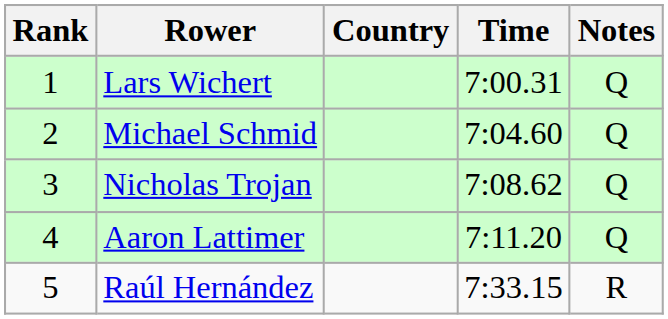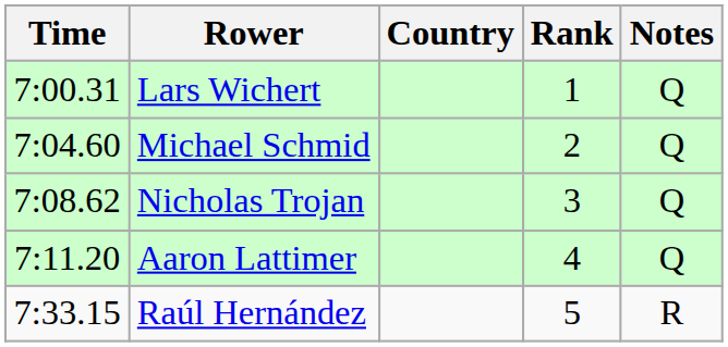 <table class="wikitable" style="text-align:center">
 <tr>
-<th>Rank</th>
+<th>Time</th>
 <th>Rower</th>
 <th>Country</th>
-<th>Time</th>
+<th>Rank</th>
 <th>Notes</th>
 </tr>
 <tr bgcolor=ccffcc>
-<td>1</td>
+<td>7:00.31</td>
 <td align="left"><a href='#'>Lars Wichert</a></td>
 <td align="left"></td>
-<td>7:00.31</td>
+<td>1</td>
 <td>Q</td>
 </tr>
 <tr bgcolor=ccffcc>
-<td>2</td>
+<td>7:04.60</td>
 <td align="left"><a href='#'>Michael Schmid</a></td>
 <td align="left"></td>
-<td>7:04.60</td>
+<td>2</td>
 <td>Q</td>
 </tr>
 <tr bgcolor=ccffcc>
-<td>3</td>
+<td>7:08.62</td>
 <td align="left"><a href='#'>Nicholas Trojan</a></td>
 <td align="left"></td>
-<td>7:08.62</td>
+<td>3</td>
 <td>Q</td>
 </tr>
 <tr bgcolor=ccffcc>
-<td>4</td>
+<td>7:11.20</td>
 <td align="left"><a href='#'>Aaron Lattimer</a></td>
 <td align="left"></td>
-<td>7:11.20</td>
+<td>4</td>
 <td>Q</td>
 </tr>
 <tr>
-<td>5</td>
+<td>7:33.15</td>
 <td align="left"><a href='#'>Raúl Hernández</a></td>
 <td align="left"></td>
-<td>7:33.15</td>
+<td>5</td>
 <td>R</td>
 </tr>
 </table>
